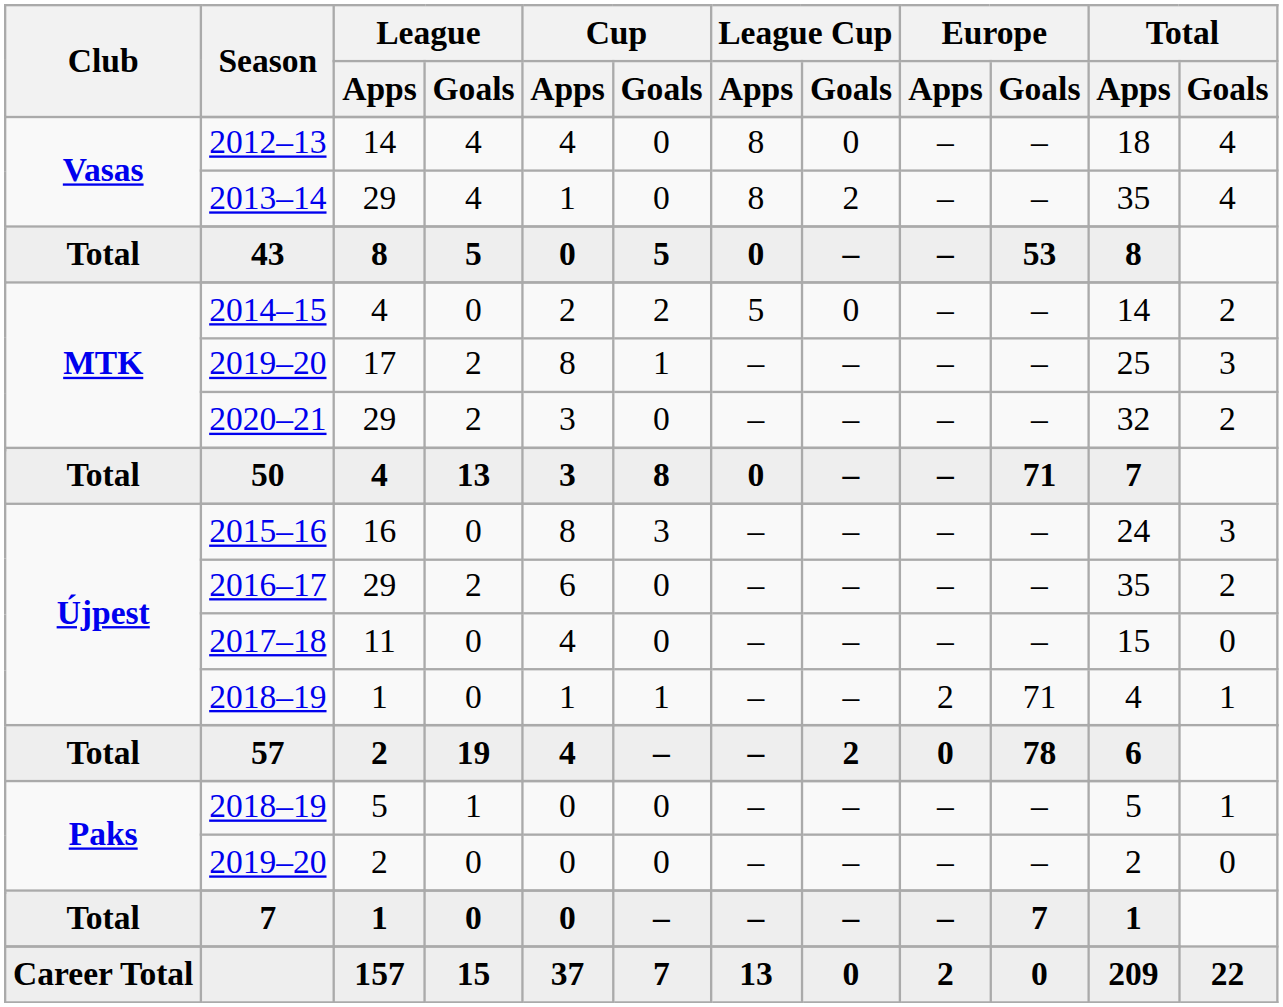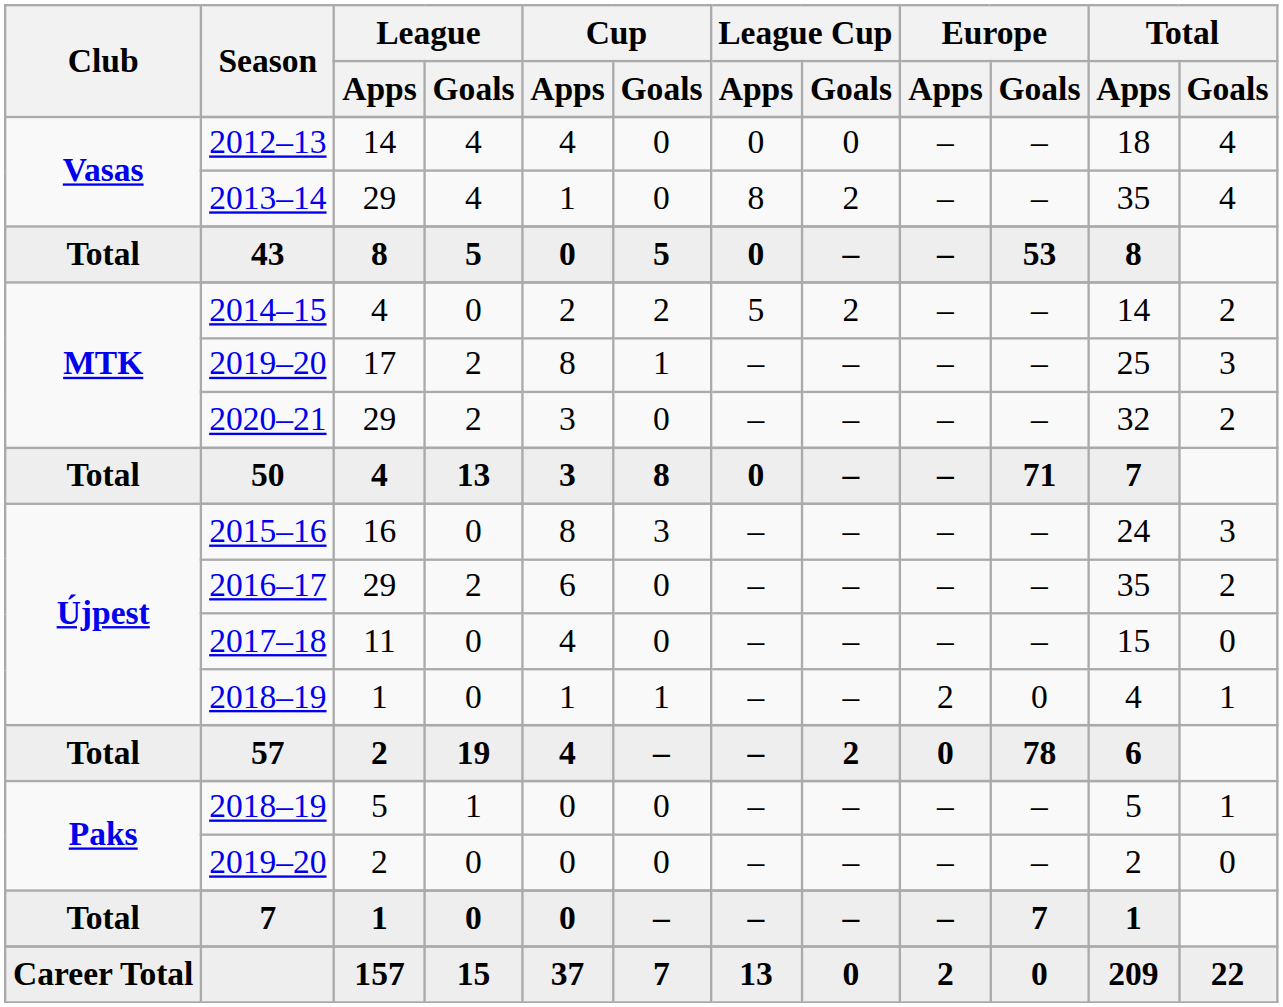 <table class="wikitable" style="font-size:90%; text-align: center;">
 <tr>
 <th rowspan="2">Club</th>
 <th rowspan="2">Season</th>
 <th colspan="2">League</th>
 <th colspan="2">Cup</th>
 <th colspan="2">League Cup</th>
 <th colspan="2">Europe</th>
 <th colspan="2">Total</th>
 </tr>
 <tr>
 <th>Apps</th>
 <th>Goals</th>
 <th>Apps</th>
 <th>Goals</th>
 <th>Apps</th>
 <th>Goals</th>
 <th>Apps</th>
 <th>Goals</th>
 <th>Apps</th>
 <th>Goals</th>
 </tr>
 <tr ||-||-||-|->
 <td rowspan="4" valign="center"><strong><a href='#'>Vasas</a></strong></td>
 </tr>
 <tr>
 <td><a href='#'>2012–13</a></td>
 <td>14</td>
 <td>4</td>
 <td>4</td>
 <td>0</td>
-<td>8</td>
+<td>0</td>
 <td>0</td>
 <td>–</td>
 <td>–</td>
 <td>18</td>
 <td>4</td>
 </tr>
 <tr>
 <td><a href='#'>2013–14</a></td>
 <td>29</td>
 <td>4</td>
 <td>1</td>
 <td>0</td>
 <td>8</td>
 <td>2</td>
 <td>–</td>
 <td>–</td>
 <td>35</td>
 <td>4</td>
 </tr>
 <tr>
 </tr>
 <tr style="font-weight:bold; background-color:#eeeeee;">
 <td>Total</td>
 <td>43</td>
 <td>8</td>
 <td>5</td>
 <td>0</td>
 <td>5</td>
 <td>0</td>
 <td>–</td>
 <td>–</td>
 <td>53</td>
 <td>8</td>
 </tr>
 <tr>
 <td rowspan="5" valign="center"><strong><a href='#'>MTK</a></strong></td>
 </tr>
 <tr>
 <td><a href='#'>2014–15</a></td>
 <td>4</td>
 <td>0</td>
 <td>2</td>
 <td>2</td>
 <td>5</td>
-<td>0</td>
+<td>2</td>
 <td>–</td>
 <td>–</td>
 <td>14</td>
 <td>2</td>
 </tr>
 <tr>
 <td><a href='#'>2019–20</a></td>
 <td>17</td>
 <td>2</td>
 <td>8</td>
 <td>1</td>
 <td>–</td>
 <td>–</td>
 <td>–</td>
 <td>–</td>
 <td>25</td>
 <td>3</td>
 </tr>
 <tr>
 <td><a href='#'>2020–21</a></td>
 <td>29</td>
 <td>2</td>
 <td>3</td>
 <td>0</td>
 <td>–</td>
 <td>–</td>
 <td>–</td>
 <td>–</td>
 <td>32</td>
 <td>2</td>
 </tr>
 <tr>
 </tr>
 <tr style="font-weight:bold; background-color:#eeeeee;">
 <td>Total</td>
 <td>50</td>
 <td>4</td>
 <td>13</td>
 <td>3</td>
 <td>8</td>
 <td>0</td>
 <td>–</td>
 <td>–</td>
 <td>71</td>
 <td>7</td>
 </tr>
 <tr>
 <td rowspan="6" valign="center"><strong><a href='#'>Újpest</a></strong></td>
 </tr>
 <tr>
 <td><a href='#'>2015–16</a></td>
 <td>16</td>
 <td>0</td>
 <td>8</td>
 <td>3</td>
 <td>–</td>
 <td>–</td>
 <td>–</td>
 <td>–</td>
 <td>24</td>
 <td>3</td>
 </tr>
 <tr>
 <td><a href='#'>2016–17</a></td>
 <td>29</td>
 <td>2</td>
 <td>6</td>
 <td>0</td>
 <td>–</td>
 <td>–</td>
 <td>–</td>
 <td>–</td>
 <td>35</td>
 <td>2</td>
 </tr>
 <tr>
 <td><a href='#'>2017–18</a></td>
 <td>11</td>
 <td>0</td>
 <td>4</td>
 <td>0</td>
 <td>–</td>
 <td>–</td>
 <td>–</td>
 <td>–</td>
 <td>15</td>
 <td>0</td>
 </tr>
 <tr>
 <td><a href='#'>2018–19</a></td>
 <td>1</td>
 <td>0</td>
 <td>1</td>
 <td>1</td>
 <td>–</td>
 <td>–</td>
 <td>2</td>
-<td>71</td>
+<td>0</td>
 <td>4</td>
 <td>1</td>
 </tr>
 <tr>
 </tr>
 <tr style="font-weight:bold; background-color:#eeeeee;">
 <td>Total</td>
 <td>57</td>
 <td>2</td>
 <td>19</td>
 <td>4</td>
 <td>–</td>
 <td>–</td>
 <td>2</td>
 <td>0</td>
 <td>78</td>
 <td>6</td>
 </tr>
 <tr>
 <td rowspan="4" valign="center"><strong><a href='#'>Paks</a></strong></td>
 </tr>
 <tr>
 <td><a href='#'>2018–19</a></td>
 <td>5</td>
 <td>1</td>
 <td>0</td>
 <td>0</td>
 <td>–</td>
 <td>–</td>
 <td>–</td>
 <td>–</td>
 <td>5</td>
 <td>1</td>
 </tr>
 <tr>
 <td><a href='#'>2019–20</a></td>
 <td>2</td>
 <td>0</td>
 <td>0</td>
 <td>0</td>
 <td>–</td>
 <td>–</td>
 <td>–</td>
 <td>–</td>
 <td>2</td>
 <td>0</td>
 </tr>
 <tr>
 </tr>
 <tr style="font-weight:bold; background-color:#eeeeee;">
 <td>Total</td>
 <td>7</td>
 <td>1</td>
 <td>0</td>
 <td>0</td>
 <td>–</td>
 <td>–</td>
 <td>–</td>
 <td>–</td>
 <td>7</td>
 <td>1</td>
 </tr>
 <tr>
 </tr>
 <tr style="font-weight:bold; background-color:#eeeeee;">
 <td rowspan="1" valign="top"><strong>Career Total</strong></td>
 <td></td>
 <td><strong>157</strong></td>
 <td><strong>15</strong></td>
 <td><strong>37</strong></td>
 <td><strong>7</strong></td>
 <td><strong>13</strong></td>
 <td><strong>0</strong></td>
 <td><strong>2</strong></td>
 <td><strong>0</strong></td>
 <td><strong>209</strong></td>
 <td><strong>22</strong></td>
 </tr>
 </table>
